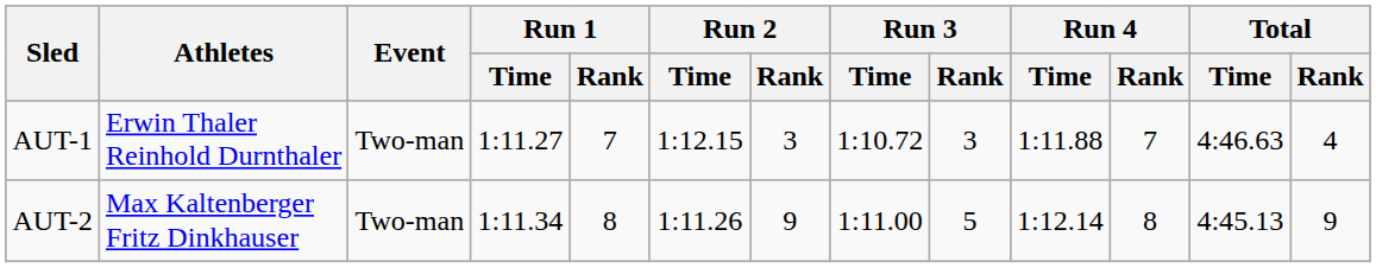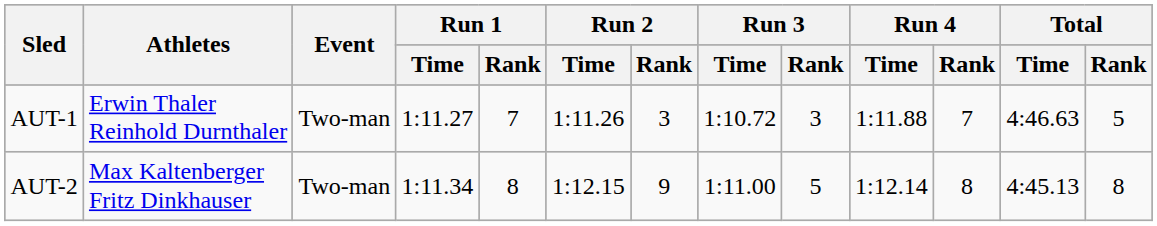 <table class="wikitable" border="1" style="font-size:90%">
 <tr>
 <th rowspan="2">Sled</th>
 <th rowspan="2">Athletes</th>
 <th rowspan="2">Event</th>
 <th colspan="2">Run 1</th>
 <th colspan="2">Run 2</th>
 <th colspan="2">Run 3</th>
 <th colspan="2">Run 4</th>
 <th colspan="2">Total</th>
 </tr>
 <tr>
 <th>Time</th>
 <th>Rank</th>
 <th>Time</th>
 <th>Rank</th>
 <th>Time</th>
 <th>Rank</th>
 <th>Time</th>
 <th>Rank</th>
 <th>Time</th>
 <th>Rank</th>
 </tr>
 <tr>
 <td align="center">AUT-1</td>
 <td><a href='#'>Erwin Thaler</a><br><a href='#'>Reinhold Durnthaler</a></td>
 <td>Two-man</td>
 <td align="center">1:11.27</td>
 <td align="center">7</td>
-<td align="center">1:12.15</td>
+<td align="center">1:11.26</td>
 <td align="center">3</td>
 <td align="center">1:10.72</td>
 <td align="center">3</td>
 <td align="center">1:11.88</td>
 <td align="center">7</td>
 <td align="center">4:46.63</td>
-<td align="center">4</td>
+<td align="center">5</td>
 </tr>
 <tr>
 <td align="center">AUT-2</td>
 <td><a href='#'>Max Kaltenberger</a><br><a href='#'>Fritz Dinkhauser</a></td>
 <td>Two-man</td>
 <td align="center">1:11.34</td>
 <td align="center">8</td>
-<td align="center">1:11.26</td>
+<td align="center">1:12.15</td>
 <td align="center">9</td>
 <td align="center">1:11.00</td>
 <td align="center">5</td>
 <td align="center">1:12.14</td>
 <td align="center">8</td>
 <td align="center">4:45.13</td>
-<td align="center">9</td>
+<td align="center">8</td>
 </tr>
 </table>
